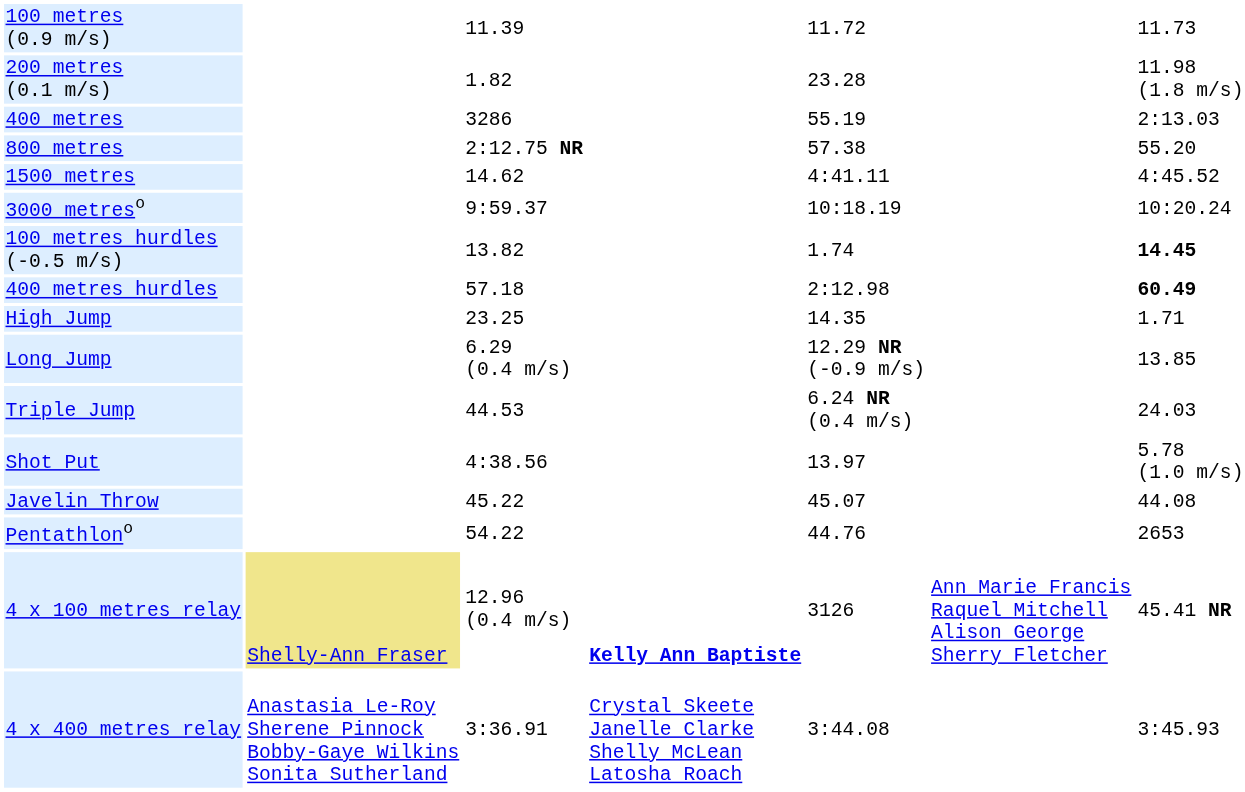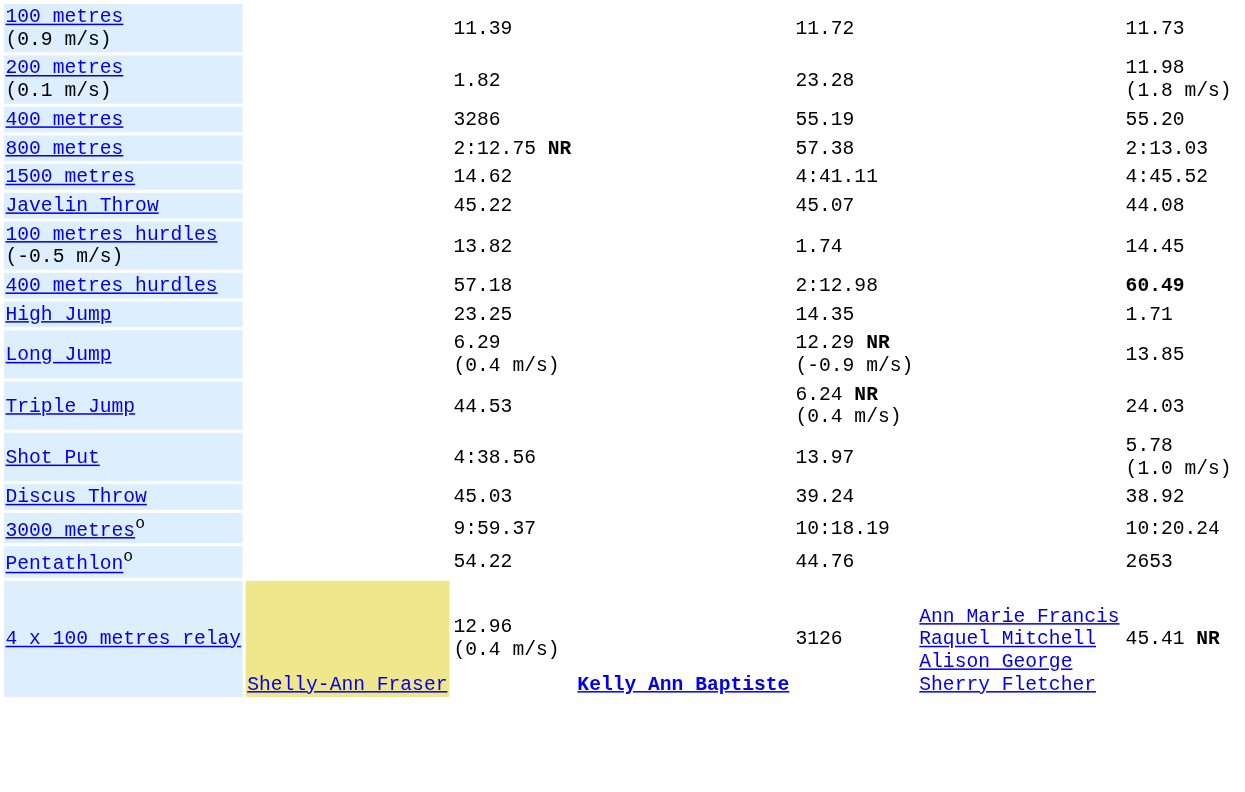 <table>
 <tr>
 <td bgcolor = DDEEFF><a href='#'>100 metres</a> <br> (0.9 m/s)</td>
 <td></td>
 <td>11.39</td>
 <td></td>
 <td>11.72</td>
 <td></td>
 <td>11.73</td>
 </tr>
 <tr>
 <td bgcolor = DDEEFF><a href='#'>200 metres</a> <br> (0.1 m/s)</td>
 <td></td>
 <td>1.82</td>
 <td></td>
 <td>23.28</td>
 <td></td>
 <td>11.98 <br> (1.8 m/s)</td>
 </tr>
 <tr>
 <td bgcolor = DDEEFF><a href='#'>400 metres</a></td>
 <td></td>
 <td>3286</td>
 <td></td>
 <td>55.19</td>
 <td></td>
-<td>2:13.03</td>
+<td>55.20</td>
 </tr>
 <tr>
 <td bgcolor = DDEEFF><a href='#'>800 metres</a></td>
 <td></td>
 <td>2:12.75 <strong>NR</strong></td>
 <td></td>
 <td>57.38</td>
 <td></td>
-<td>55.20</td>
+<td>2:13.03</td>
 </tr>
 <tr>
 <td bgcolor = DDEEFF><a href='#'>1500 metres</a></td>
 <td></td>
 <td>14.62</td>
 <td></td>
 <td>4:41.11</td>
 <td></td>
 <td>4:45.52</td>
 </tr>
 <tr>
-<td bgcolor = DDEEFF><a href='#'>3000 metres</a><sup>o</sup></td>
+<td bgcolor = DDEEFF><a href='#'>Javelin Throw</a></td>
 <td></td>
-<td>9:59.37</td>
+<td>45.22</td>
 <td></td>
-<td>10:18.19</td>
+<td>45.07</td>
 <td></td>
-<td>10:20.24</td>
+<td>44.08</td>
 </tr>
 <tr>
 <td bgcolor = DDEEFF><a href='#'>100 metres hurdles</a> <br> (-0.5 m/s)</td>
 <td></td>
 <td>13.82</td>
 <td></td>
 <td>1.74</td>
 <td></td>
-<td><strong>14.45</strong></td>
+<td>14.45</td>
 </tr>
 <tr>
 <td bgcolor = DDEEFF><a href='#'>400 metres hurdles</a></td>
 <td></td>
 <td>57.18</td>
 <td></td>
 <td>2:12.98</td>
 <td></td>
 <td><strong>60.49</strong></td>
 </tr>
 <tr>
 <td bgcolor = DDEEFF><a href='#'>High Jump</a></td>
 <td></td>
 <td>23.25</td>
 <td></td>
 <td>14.35</td>
 <td></td>
 <td>1.71</td>
 </tr>
 <tr>
 <td bgcolor = DDEEFF><a href='#'>Long Jump</a></td>
 <td></td>
 <td>6.29 <br> (0.4 m/s)</td>
 <td></td>
 <td>12.29 <strong>NR</strong> <br> (-0.9 m/s)</td>
 <td></td>
 <td>13.85</td>
 </tr>
 <tr>
 <td bgcolor = DDEEFF><a href='#'>Triple Jump</a></td>
 <td></td>
 <td>44.53</td>
 <td></td>
 <td>6.24 <strong>NR</strong>  <br> (0.4 m/s)</td>
 <td></td>
 <td>24.03</td>
 </tr>
 <tr>
 <td bgcolor = DDEEFF><a href='#'>Shot Put</a></td>
 <td></td>
 <td>4:38.56</td>
 <td></td>
 <td>13.97</td>
 <td></td>
 <td>5.78 <br> (1.0 m/s)</td>
 </tr>
 <tr>
-<td bgcolor = DDEEFF><a href='#'>Javelin Throw</a></td>
+<td bgcolor = DDEEFF><a href='#'>Discus Throw</a></td>
 <td></td>
-<td>45.22</td>
+<td>45.03</td>
 <td></td>
-<td>45.07</td>
+<td>39.24</td>
 <td></td>
-<td>44.08</td>
+<td>38.92</td>
+</tr>
+<tr>
+<td bgcolor = DDEEFF><a href='#'>3000 metres</a><sup>o</sup></td>
+<td></td>
+<td>9:59.37</td>
+<td></td>
+<td>10:18.19</td>
+<td></td>
+<td>10:20.24</td>
 </tr>
 <tr>
 <td bgcolor = DDEEFF><a href='#'>Pentathlon</a><sup>o</sup></td>
 <td></td>
 <td>54.22</td>
 <td></td>
 <td>44.76</td>
 <td></td>
 <td>2653</td>
 </tr>
 <tr>
 <td bgcolor = DDEEFF><a href='#'>4 x 100 metres relay</a></td>
 <td style="background: khaki;"> <br>  <br>  <br>  <br> <a href='#'>Shelly-Ann Fraser</a></td>
 <td>12.96 <br> (0.4 m/s)</td>
 <td><strong> <br>  <br>  <br>  <br> <a href='#'>Kelly Ann Baptiste</a></strong></td>
 <td>3126</td>
 <td> <br> <a href='#'>Ann Marie Francis</a> <br> <a href='#'>Raquel Mitchell</a> <br> <a href='#'>Alison George</a> <br> <a href='#'>Sherry Fletcher</a></td>
 <td>45.41 <strong>NR</strong></td>
 </tr>
-<tr>
-<td bgcolor = DDEEFF><a href='#'>4 x 400 metres relay</a></td>
-<td> <br><a href='#'>Anastasia Le-Roy</a><br><a href='#'>Sherene Pinnock</a><br><a href='#'>Bobby-Gaye Wilkins</a><br><a href='#'>Sonita Sutherland</a></td>
-<td>3:36.91</td>
-<td> <br> <a href='#'>Crystal Skeete</a> <br> <a href='#'>Janelle Clarke</a> <br> <a href='#'>Shelly McLean</a> <br> <a href='#'>Latosha Roach</a></td>
-<td>3:44.08</td>
-<td></td>
-<td>3:45.93</td>
-</tr>
 </table>
